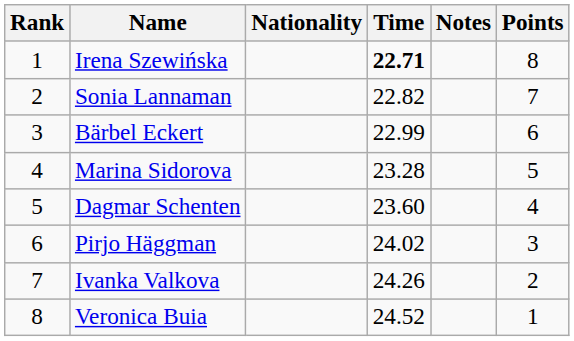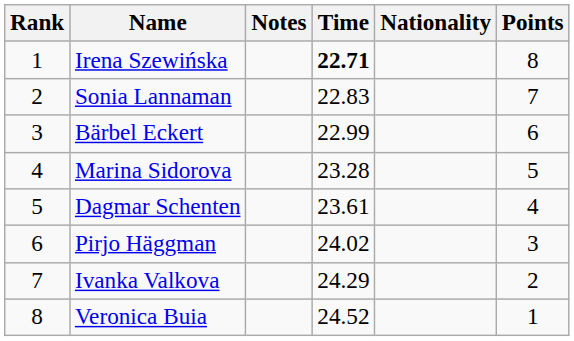 <table class="wikitable sortable" style="text-align:center">
 <tr>
 <th>Rank</th>
 <th>Name</th>
+<th>Notes</th>
+<th>Time</th>
 <th>Nationality</th>
-<th>Time</th>
-<th>Notes</th>
 <th>Points</th>
 </tr>
 <tr>
 <td>1</td>
 <td align=left><a href='#'>Irena Szewińska</a></td>
+<td></td>
+<td><strong>22.71</strong></td>
 <td align=left></td>
-<td><strong>22.71</strong></td>
-<td></td>
 <td>8</td>
 </tr>
 <tr>
 <td>2</td>
 <td align=left><a href='#'>Sonia Lannaman</a></td>
+<td></td>
+<td>22.83</td>
 <td align=left></td>
-<td>22.82</td>
-<td></td>
 <td>7</td>
 </tr>
 <tr>
 <td>3</td>
 <td align=left><a href='#'>Bärbel Eckert</a></td>
+<td></td>
+<td>22.99</td>
 <td align=left></td>
-<td>22.99</td>
-<td></td>
 <td>6</td>
 </tr>
 <tr>
 <td>4</td>
 <td align=left><a href='#'>Marina Sidorova</a></td>
+<td></td>
+<td>23.28</td>
 <td align=left></td>
-<td>23.28</td>
-<td></td>
 <td>5</td>
 </tr>
 <tr>
 <td>5</td>
 <td align=left><a href='#'>Dagmar Schenten</a></td>
+<td></td>
+<td>23.61</td>
 <td align=left></td>
-<td>23.60</td>
-<td></td>
 <td>4</td>
 </tr>
 <tr>
 <td>6</td>
 <td align=left><a href='#'>Pirjo Häggman</a></td>
+<td></td>
+<td>24.02</td>
 <td align=left></td>
-<td>24.02</td>
-<td></td>
 <td>3</td>
 </tr>
 <tr>
 <td>7</td>
 <td align=left><a href='#'>Ivanka Valkova</a></td>
+<td></td>
+<td>24.29</td>
 <td align=left></td>
-<td>24.26</td>
-<td></td>
 <td>2</td>
 </tr>
 <tr>
 <td>8</td>
 <td align=left><a href='#'>Veronica Buia</a></td>
+<td></td>
+<td>24.52</td>
 <td align=left></td>
-<td>24.52</td>
-<td></td>
 <td>1</td>
 </tr>
 </table>
